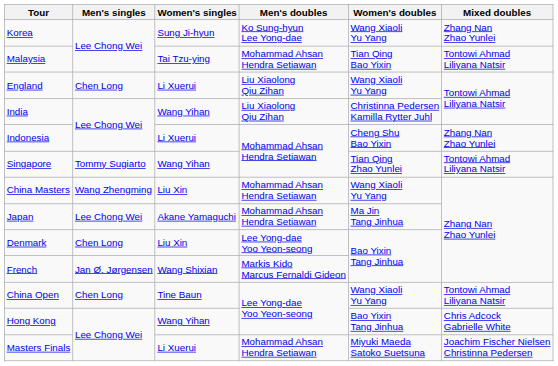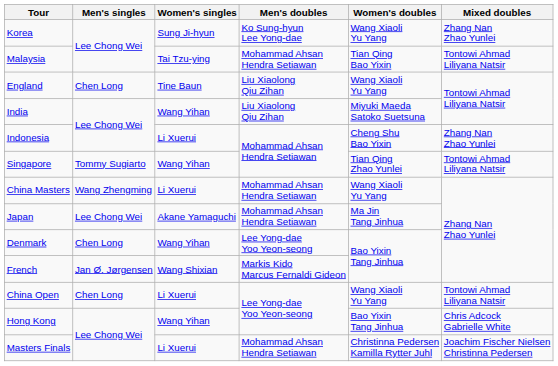 <table class=wikitable style="font-size:85%">
 <tr>
 <th>Tour</th>
 <th>Men's singles</th>
 <th>Women's singles</th>
 <th>Men's doubles</th>
 <th>Women's doubles</th>
 <th>Mixed doubles</th>
 </tr>
 <tr>
 <td> <a href='#'>Korea</a></td>
 <td rowspan="2"> <a href='#'>Lee Chong Wei</a></td>
 <td> <a href='#'>Sung Ji-hyun</a></td>
 <td> <a href='#'>Ko Sung-hyun</a><br> <a href='#'>Lee Yong-dae</a></td>
 <td> <a href='#'>Wang Xiaoli</a><br> <a href='#'>Yu Yang</a></td>
 <td> <a href='#'>Zhang Nan</a><br> <a href='#'>Zhao Yunlei</a></td>
 </tr>
 <tr>
 <td> <a href='#'>Malaysia</a></td>
 <td> <a href='#'>Tai Tzu-ying</a></td>
 <td> <a href='#'>Mohammad Ahsan</a><br> <a href='#'>Hendra Setiawan</a></td>
 <td> <a href='#'>Tian Qing</a><br> <a href='#'>Bao Yixin</a></td>
 <td> <a href='#'>Tontowi Ahmad</a><br> <a href='#'>Liliyana Natsir</a></td>
 </tr>
 <tr>
 <td> <a href='#'>England</a></td>
 <td> <a href='#'>Chen Long</a></td>
-<td> <a href='#'>Li Xuerui</a></td>
+<td> <a href='#'>Tine Baun</a></td>
 <td> <a href='#'>Liu Xiaolong</a><br> <a href='#'>Qiu Zihan</a></td>
 <td> <a href='#'>Wang Xiaoli</a><br> <a href='#'>Yu Yang</a></td>
 <td rowspan="2"> <a href='#'>Tontowi Ahmad</a><br> <a href='#'>Liliyana Natsir</a></td>
 </tr>
 <tr>
 <td> <a href='#'>India</a></td>
 <td rowspan="2"> <a href='#'>Lee Chong Wei</a></td>
 <td> <a href='#'>Wang Yihan</a></td>
 <td> <a href='#'>Liu Xiaolong</a><br> <a href='#'>Qiu Zihan</a></td>
-<td> <a href='#'>Christinna Pedersen</a> <br> <a href='#'>Kamilla Rytter Juhl</a></td>
+<td> <a href='#'>Miyuki Maeda</a><br> <a href='#'>Satoko Suetsuna</a></td>
 </tr>
 <tr>
 <td> <a href='#'>Indonesia</a></td>
 <td> <a href='#'>Li Xuerui</a></td>
 <td rowspan="2"> <a href='#'>Mohammad Ahsan</a><br> <a href='#'>Hendra Setiawan</a></td>
 <td> <a href='#'>Cheng Shu</a><br> <a href='#'>Bao Yixin</a></td>
 <td> <a href='#'>Zhang Nan</a><br> <a href='#'>Zhao Yunlei</a></td>
 </tr>
 <tr>
 <td> <a href='#'>Singapore</a></td>
 <td> <a href='#'>Tommy Sugiarto</a></td>
 <td> <a href='#'>Wang Yihan</a></td>
 <td> <a href='#'>Tian Qing</a><br> <a href='#'>Zhao Yunlei</a></td>
 <td> <a href='#'>Tontowi Ahmad</a><br> <a href='#'>Liliyana Natsir</a></td>
 </tr>
 <tr>
 <td> <a href='#'>China Masters</a></td>
 <td> <a href='#'>Wang Zhengming</a></td>
-<td> <a href='#'>Liu Xin</a></td>
+<td> <a href='#'>Li Xuerui</a></td>
 <td> <a href='#'>Mohammad Ahsan</a><br> <a href='#'>Hendra Setiawan</a></td>
 <td> <a href='#'>Wang Xiaoli</a><br> <a href='#'>Yu Yang</a></td>
 <td rowspan="4"> <a href='#'>Zhang Nan</a><br> <a href='#'>Zhao Yunlei</a></td>
 </tr>
 <tr>
 <td> <a href='#'>Japan</a></td>
 <td> <a href='#'>Lee Chong Wei</a></td>
 <td> <a href='#'>Akane Yamaguchi</a></td>
 <td> <a href='#'>Mohammad Ahsan</a><br> <a href='#'>Hendra Setiawan</a></td>
 <td> <a href='#'>Ma Jin</a><br> <a href='#'>Tang Jinhua</a></td>
 </tr>
 <tr>
 <td> <a href='#'>Denmark</a></td>
 <td> <a href='#'>Chen Long</a></td>
-<td> <a href='#'>Liu Xin</a></td>
+<td> <a href='#'>Wang Yihan</a></td>
 <td> <a href='#'>Lee Yong-dae</a><br> <a href='#'>Yoo Yeon-seong</a></td>
 <td rowspan="2"> <a href='#'>Bao Yixin</a><br> <a href='#'>Tang Jinhua</a></td>
 </tr>
 <tr>
 <td> <a href='#'>French</a></td>
 <td> <a href='#'>Jan Ø. Jørgensen</a></td>
 <td> <a href='#'>Wang Shixian</a></td>
 <td> <a href='#'>Markis Kido</a><br> <a href='#'>Marcus Fernaldi Gideon</a></td>
 </tr>
 <tr>
 <td> <a href='#'>China Open</a></td>
 <td> <a href='#'>Chen Long</a></td>
-<td> <a href='#'>Tine Baun</a></td>
+<td> <a href='#'>Li Xuerui</a></td>
 <td rowspan="2"> <a href='#'>Lee Yong-dae</a><br> <a href='#'>Yoo Yeon-seong</a></td>
 <td> <a href='#'>Wang Xiaoli</a><br> <a href='#'>Yu Yang</a></td>
 <td> <a href='#'>Tontowi Ahmad</a><br> <a href='#'>Liliyana Natsir</a></td>
 </tr>
 <tr>
 <td> <a href='#'>Hong Kong</a></td>
 <td rowspan="2"> <a href='#'>Lee Chong Wei</a></td>
 <td> <a href='#'>Wang Yihan</a></td>
 <td> <a href='#'>Bao Yixin</a> <br> <a href='#'>Tang Jinhua</a></td>
 <td> <a href='#'>Chris Adcock</a> <br> <a href='#'>Gabrielle White</a></td>
 </tr>
 <tr>
 <td> <a href='#'>Masters Finals</a></td>
 <td> <a href='#'>Li Xuerui</a></td>
 <td> <a href='#'>Mohammad Ahsan</a><br> <a href='#'>Hendra Setiawan</a></td>
-<td> <a href='#'>Miyuki Maeda</a><br> <a href='#'>Satoko Suetsuna</a></td>
+<td> <a href='#'>Christinna Pedersen</a> <br> <a href='#'>Kamilla Rytter Juhl</a></td>
 <td> <a href='#'>Joachim Fischer Nielsen</a><br> <a href='#'>Christinna Pedersen</a></td>
 </tr>
 </table>
